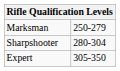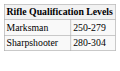 <table class="wikitable">
 <tr>
 <th colspan="2">Rifle Qualification Levels</th>
 </tr>
 <tr>
 <td>Marksman</td>
 <td>250-279</td>
 </tr>
 <tr>
 <td>Sharpshooter</td>
 <td>280-304</td>
 </tr>
-<tr>
-<td>Expert</td>
-<td>305-350</td>
-</tr>
 </table>
